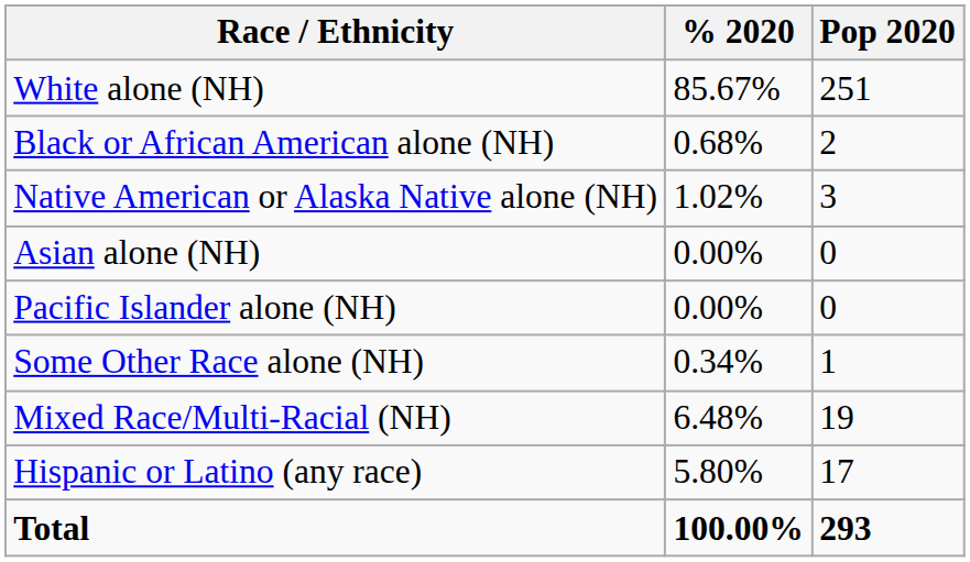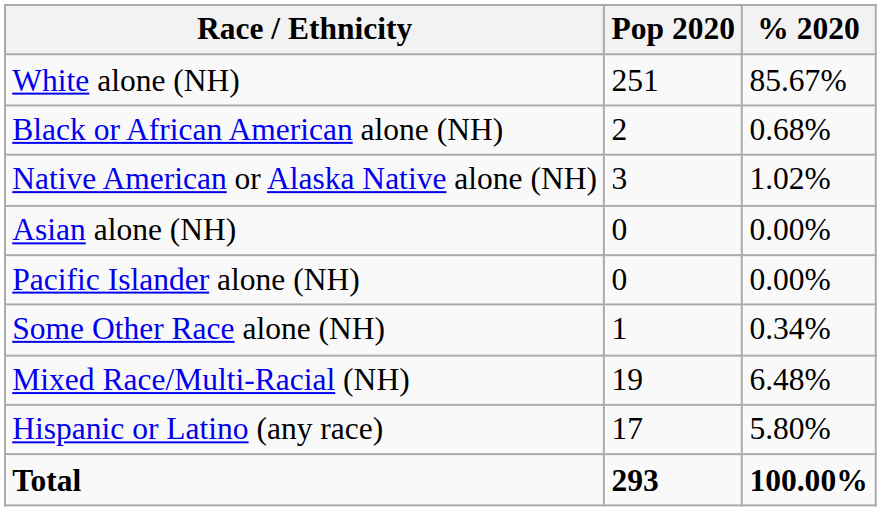 <table class="wikitable">
 <tr>
 <th>Race / Ethnicity</th>
+<th>Pop 2020</th>
 <th>% 2020</th>
-<th>Pop 2020</th>
 </tr>
 <tr>
 <td><a href='#'>White</a> alone (NH)</td>
+<td>251</td>
 <td>85.67%</td>
-<td>251</td>
 </tr>
 <tr>
 <td><a href='#'>Black or African American</a> alone (NH)</td>
+<td>2</td>
 <td>0.68%</td>
-<td>2</td>
 </tr>
 <tr>
 <td><a href='#'>Native American</a> or <a href='#'>Alaska Native</a> alone (NH)</td>
+<td>3</td>
 <td>1.02%</td>
-<td>3</td>
 </tr>
 <tr>
 <td><a href='#'>Asian</a> alone (NH)</td>
+<td>0</td>
 <td>0.00%</td>
-<td>0</td>
 </tr>
 <tr>
 <td><a href='#'>Pacific Islander</a> alone (NH)</td>
+<td>0</td>
 <td>0.00%</td>
-<td>0</td>
 </tr>
 <tr>
 <td><a href='#'>Some Other Race</a> alone (NH)</td>
+<td>1</td>
 <td>0.34%</td>
-<td>1</td>
 </tr>
 <tr>
 <td><a href='#'>Mixed Race/Multi-Racial</a> (NH)</td>
+<td>19</td>
 <td>6.48%</td>
-<td>19</td>
 </tr>
 <tr>
 <td><a href='#'>Hispanic or Latino</a> (any race)</td>
+<td>17</td>
 <td>5.80%</td>
-<td>17</td>
 </tr>
 <tr>
 <td><strong>Total</strong></td>
+<td><strong>293</strong></td>
 <td><strong>100.00%</strong></td>
-<td><strong>293</strong></td>
 </tr>
 </table>
